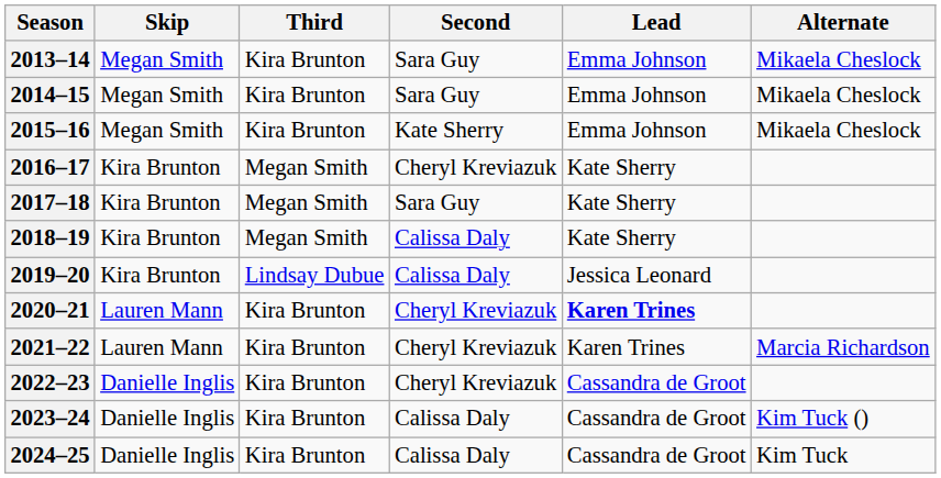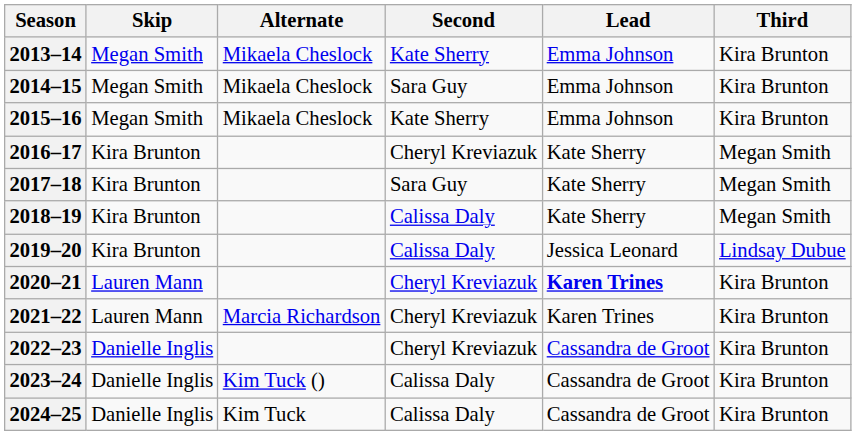 <table class="wikitable">
 <tr>
 <th scope="col">Season</th>
 <th scope="col">Skip</th>
-<th scope="col">Third</th>
+<th scope="col">Alternate</th>
 <th scope="col">Second</th>
 <th scope="col">Lead</th>
-<th scope="col">Alternate</th>
+<th scope="col">Third</th>
 </tr>
 <tr>
 <th scope="row">2013–14</th>
 <td><a href='#'>Megan Smith</a></td>
+<td><a href='#'>Mikaela Cheslock</a></td>
+<td><a href='#'>Kate Sherry</a></td>
+<td><a href='#'>Emma Johnson</a></td>
 <td>Kira Brunton</td>
-<td>Sara Guy</td>
-<td><a href='#'>Emma Johnson</a></td>
-<td><a href='#'>Mikaela Cheslock</a></td>
 </tr>
 <tr>
 <th scope="row">2014–15</th>
 <td>Megan Smith</td>
-<td>Kira Brunton</td>
+<td>Mikaela Cheslock</td>
 <td>Sara Guy</td>
 <td>Emma Johnson</td>
-<td>Mikaela Cheslock</td>
+<td>Kira Brunton</td>
 </tr>
 <tr>
 <th scope="row">2015–16</th>
 <td>Megan Smith</td>
-<td>Kira Brunton</td>
+<td>Mikaela Cheslock</td>
 <td>Kate Sherry</td>
 <td>Emma Johnson</td>
-<td>Mikaela Cheslock</td>
+<td>Kira Brunton</td>
 </tr>
 <tr>
 <th scope="row">2016–17</th>
 <td>Kira Brunton</td>
-<td>Megan Smith</td>
+<td></td>
 <td>Cheryl Kreviazuk</td>
 <td>Kate Sherry</td>
-<td></td>
+<td>Megan Smith</td>
 </tr>
 <tr>
 <th scope="row">2017–18</th>
 <td>Kira Brunton</td>
-<td>Megan Smith</td>
+<td></td>
 <td>Sara Guy</td>
 <td>Kate Sherry</td>
-<td></td>
+<td>Megan Smith</td>
 </tr>
 <tr>
 <th scope="row">2018–19</th>
 <td>Kira Brunton</td>
-<td>Megan Smith</td>
+<td></td>
 <td><a href='#'>Calissa Daly</a></td>
 <td>Kate Sherry</td>
-<td></td>
+<td>Megan Smith</td>
 </tr>
 <tr>
 <th scope="row">2019–20</th>
 <td>Kira Brunton</td>
-<td><a href='#'>Lindsay Dubue</a></td>
+<td></td>
 <td><a href='#'>Calissa Daly</a></td>
 <td>Jessica Leonard</td>
-<td></td>
+<td><a href='#'>Lindsay Dubue</a></td>
 </tr>
 <tr>
 <th scope="row">2020–21</th>
 <td><a href='#'>Lauren Mann</a></td>
-<td>Kira Brunton</td>
+<td></td>
 <td><a href='#'>Cheryl Kreviazuk</a></td>
 <td><strong><a href='#'>Karen Trines</a></strong></td>
-<td></td>
+<td>Kira Brunton</td>
 </tr>
 <tr>
 <th scope="row">2021–22</th>
 <td>Lauren Mann</td>
-<td>Kira Brunton</td>
+<td><a href='#'>Marcia Richardson</a></td>
 <td>Cheryl Kreviazuk</td>
 <td>Karen Trines</td>
-<td><a href='#'>Marcia Richardson</a></td>
+<td>Kira Brunton</td>
 </tr>
 <tr>
 <th scope="row">2022–23</th>
 <td><a href='#'>Danielle Inglis</a></td>
-<td>Kira Brunton</td>
+<td></td>
 <td>Cheryl Kreviazuk</td>
 <td><a href='#'>Cassandra de Groot</a></td>
-<td></td>
+<td>Kira Brunton</td>
 </tr>
 <tr>
 <th scope="row">2023–24</th>
 <td>Danielle Inglis</td>
-<td>Kira Brunton</td>
+<td><a href='#'>Kim Tuck</a> ()</td>
 <td>Calissa Daly</td>
 <td>Cassandra de Groot</td>
-<td><a href='#'>Kim Tuck</a> ()</td>
+<td>Kira Brunton</td>
 </tr>
 <tr>
 <th scope="row">2024–25</th>
 <td>Danielle Inglis</td>
-<td>Kira Brunton</td>
+<td>Kim Tuck</td>
 <td>Calissa Daly</td>
 <td>Cassandra de Groot</td>
-<td>Kim Tuck</td>
+<td>Kira Brunton</td>
 </tr>
 </table>
